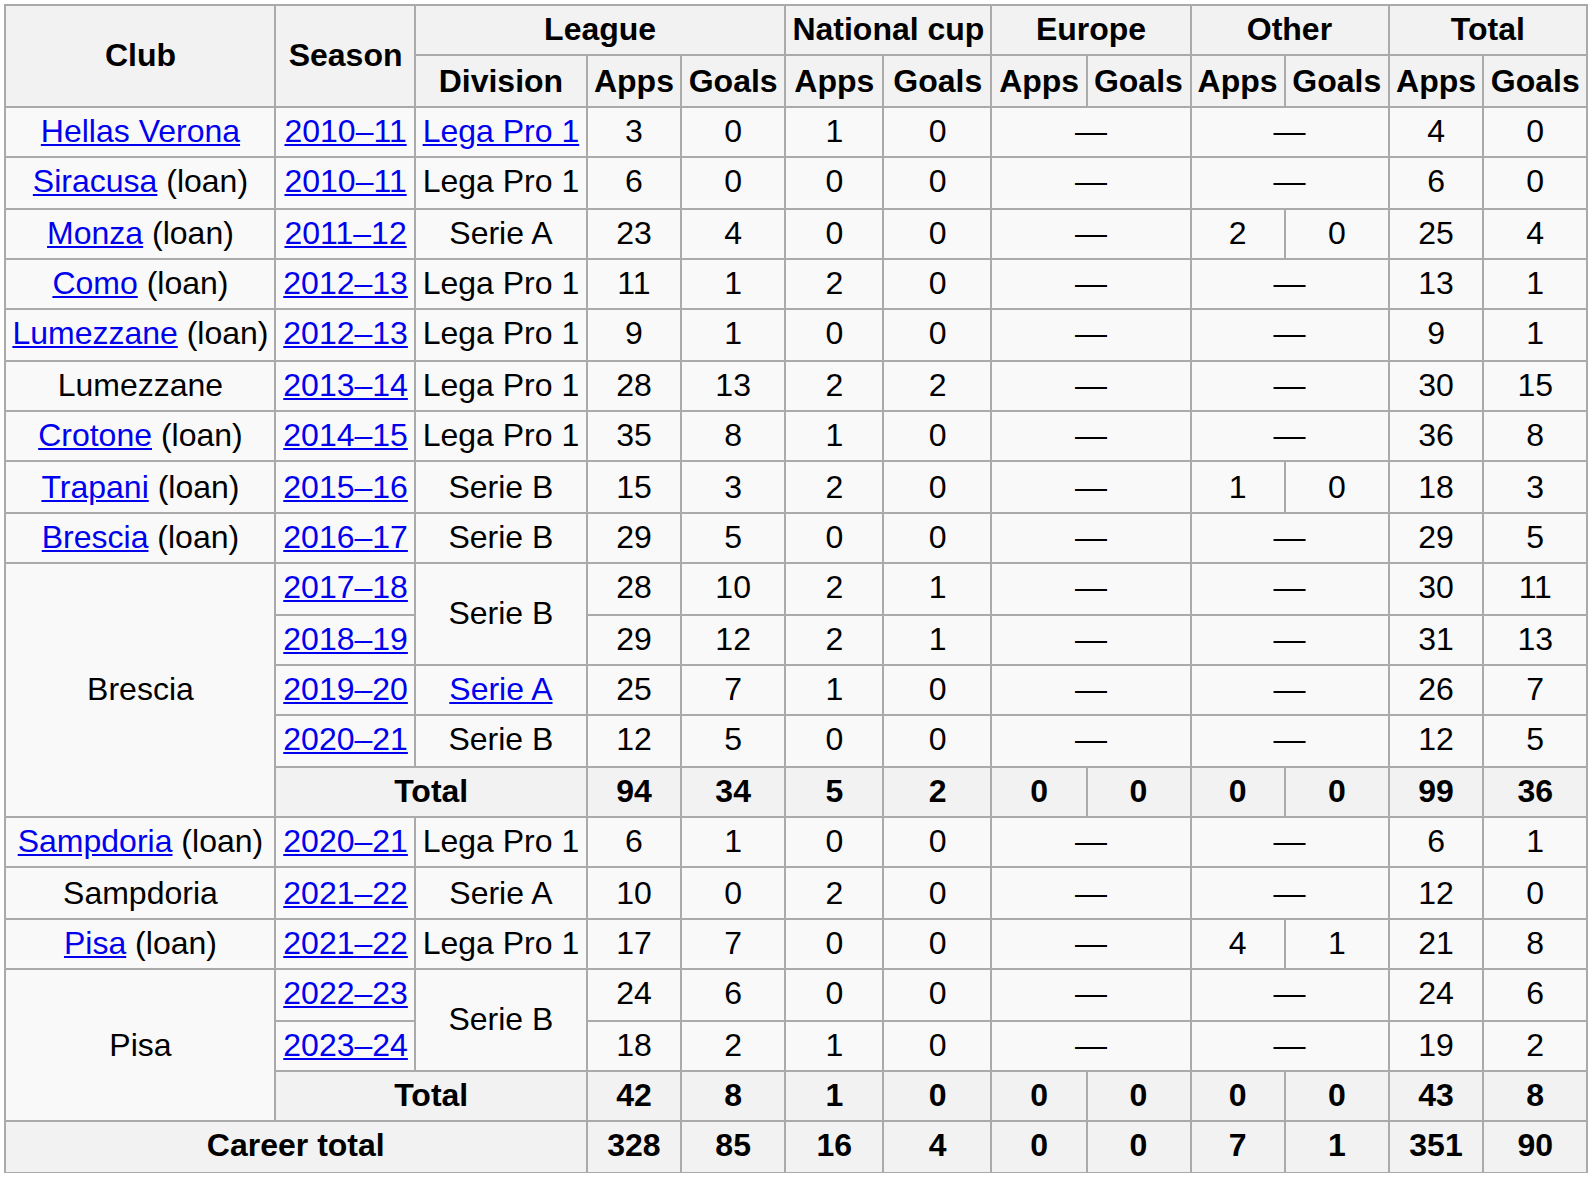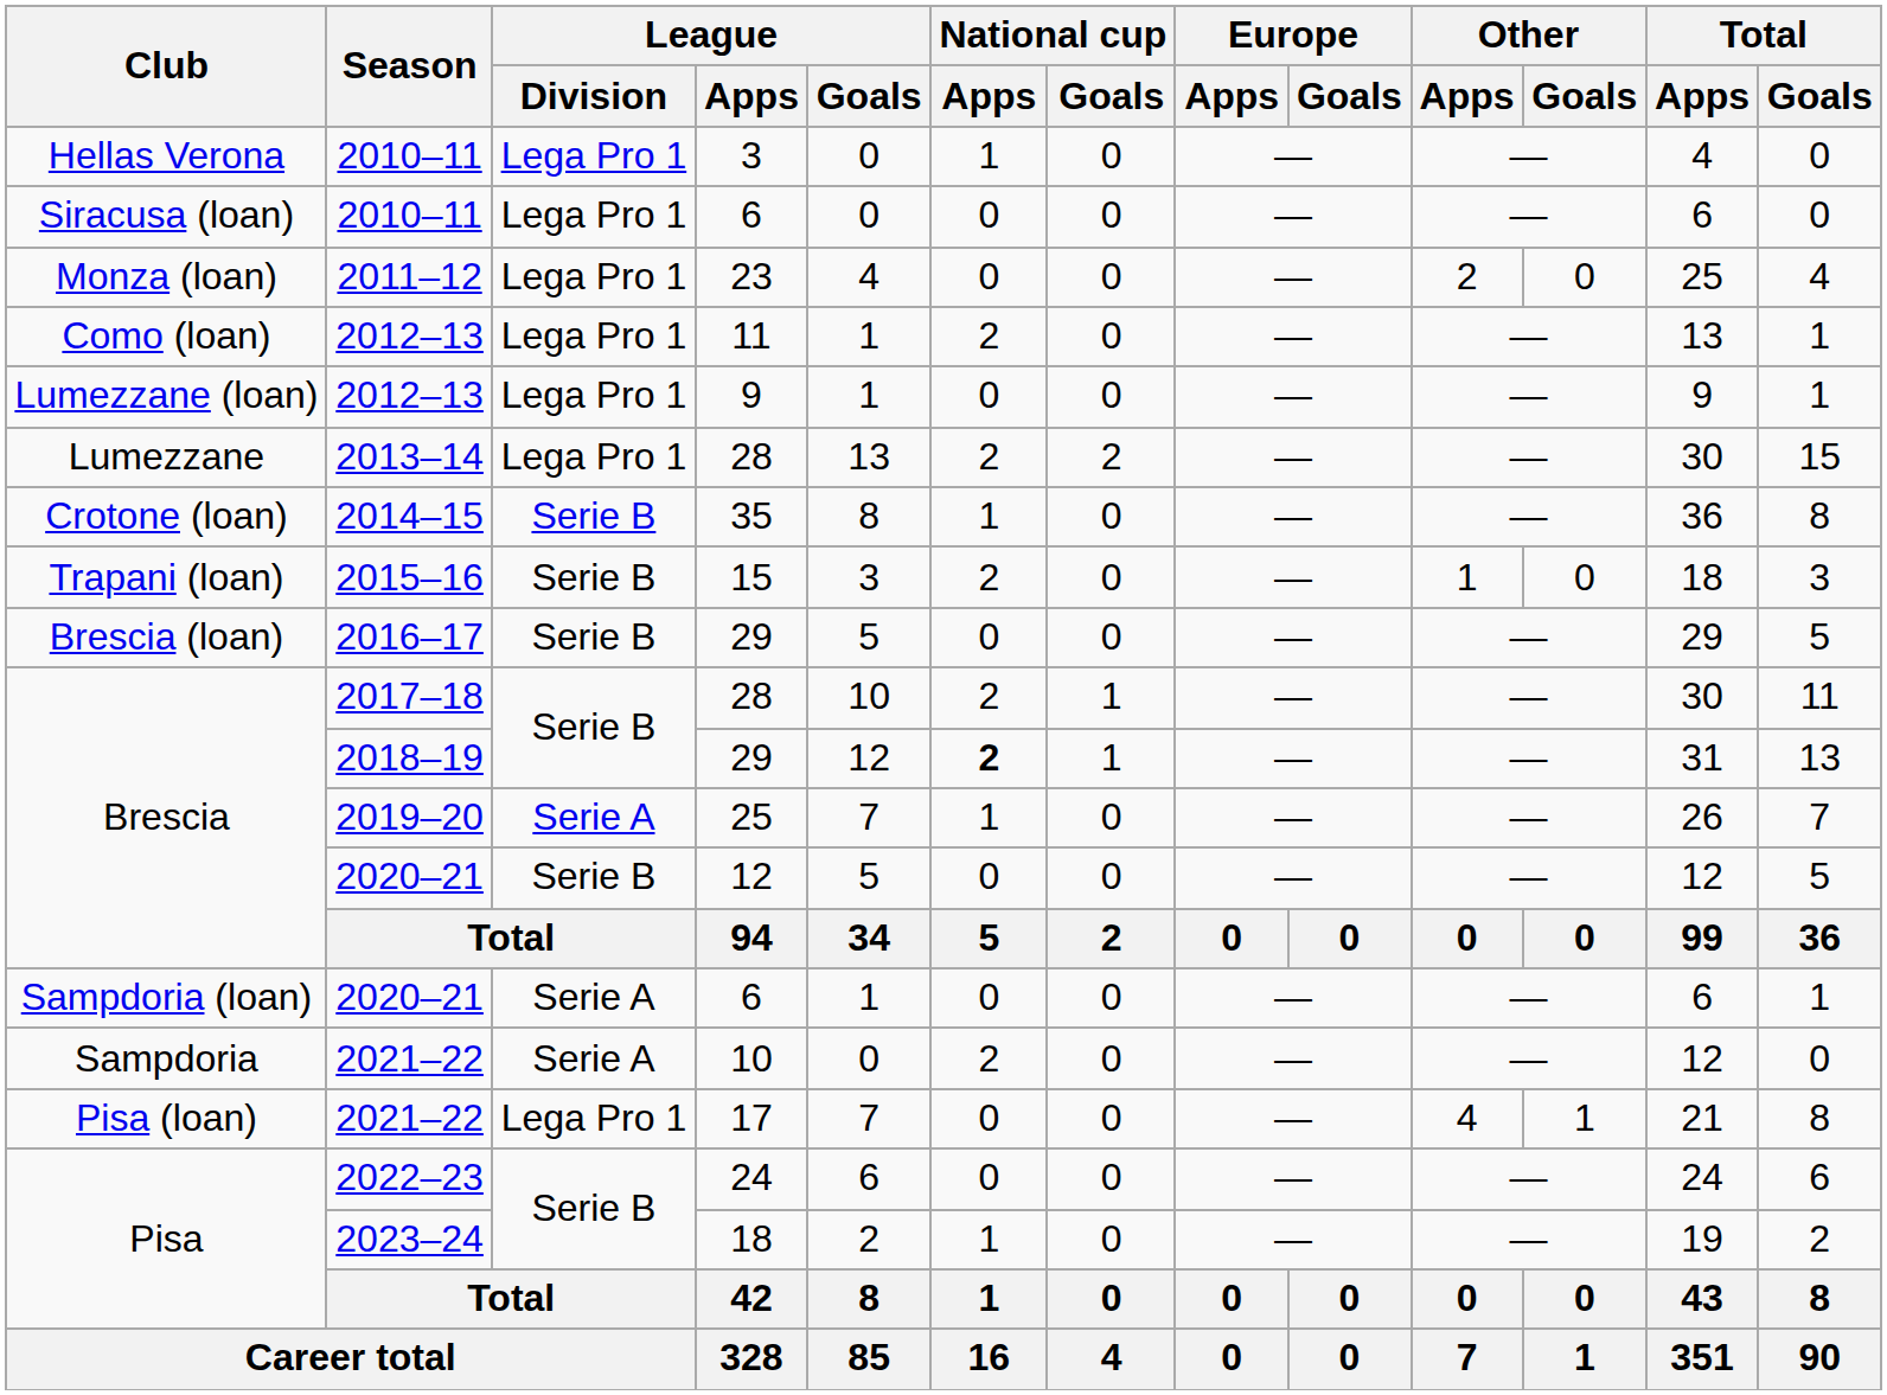 <table class="wikitable" style="text-align:center">
 <tr>
 <th rowspan="2">Club</th>
 <th rowspan="2">Season</th>
 <th colspan="3">League</th>
 <th colspan="2">National cup</th>
 <th colspan="2">Europe</th>
 <th colspan="2">Other</th>
 <th colspan="2">Total</th>
 </tr>
 <tr>
 <th>Division</th>
 <th>Apps</th>
 <th>Goals</th>
 <th>Apps</th>
 <th>Goals</th>
 <th>Apps</th>
 <th>Goals</th>
 <th>Apps</th>
 <th>Goals</th>
 <th>Apps</th>
 <th>Goals</th>
 </tr>
 <tr>
 <td><a href='#'>Hellas Verona</a></td>
 <td><a href='#'>2010–11</a></td>
 <td><a href='#'>Lega Pro 1</a></td>
 <td>3</td>
 <td>0</td>
 <td>1</td>
 <td>0</td>
 <td colspan="2">—</td>
 <td colspan="2">—</td>
 <td>4</td>
 <td>0</td>
 </tr>
 <tr>
 <td><a href='#'>Siracusa</a> (loan)</td>
 <td><a href='#'>2010–11</a></td>
 <td>Lega Pro 1</td>
 <td>6</td>
 <td>0</td>
 <td>0</td>
 <td>0</td>
 <td colspan="2">—</td>
 <td colspan="2">—</td>
 <td>6</td>
 <td>0</td>
 </tr>
 <tr>
 <td><a href='#'>Monza</a> (loan)</td>
 <td><a href='#'>2011–12</a></td>
-<td>Serie A</td>
+<td>Lega Pro 1</td>
 <td>23</td>
 <td>4</td>
 <td>0</td>
 <td>0</td>
 <td colspan="2">—</td>
 <td>2</td>
 <td>0</td>
 <td>25</td>
 <td>4</td>
 </tr>
 <tr>
 <td><a href='#'>Como</a> (loan)</td>
 <td><a href='#'>2012–13</a></td>
 <td>Lega Pro 1</td>
 <td>11</td>
 <td>1</td>
 <td>2</td>
 <td>0</td>
 <td colspan="2">—</td>
 <td colspan="2">—</td>
 <td>13</td>
 <td>1</td>
 </tr>
 <tr>
 <td><a href='#'>Lumezzane</a> (loan)</td>
 <td><a href='#'>2012–13</a></td>
 <td>Lega Pro 1</td>
 <td>9</td>
 <td>1</td>
 <td>0</td>
 <td>0</td>
 <td colspan="2">—</td>
 <td colspan="2">—</td>
 <td>9</td>
 <td>1</td>
 </tr>
 <tr>
 <td>Lumezzane</td>
 <td><a href='#'>2013–14</a></td>
 <td>Lega Pro 1</td>
 <td>28</td>
 <td>13</td>
 <td>2</td>
 <td>2</td>
 <td colspan="2">—</td>
 <td colspan="2">—</td>
 <td>30</td>
 <td>15</td>
 </tr>
 <tr>
 <td><a href='#'>Crotone</a> (loan)</td>
 <td><a href='#'>2014–15</a></td>
-<td>Lega Pro 1</td>
+<td><a href='#'>Serie B</a></td>
 <td>35</td>
 <td>8</td>
 <td>1</td>
 <td>0</td>
 <td colspan="2">—</td>
 <td colspan="2">—</td>
 <td>36</td>
 <td>8</td>
 </tr>
 <tr>
 <td><a href='#'>Trapani</a> (loan)</td>
 <td><a href='#'>2015–16</a></td>
 <td>Serie B</td>
 <td>15</td>
 <td>3</td>
 <td>2</td>
 <td>0</td>
 <td colspan="2">—</td>
 <td>1</td>
 <td>0</td>
 <td>18</td>
 <td>3</td>
 </tr>
 <tr>
 <td><a href='#'>Brescia</a> (loan)</td>
 <td><a href='#'>2016–17</a></td>
 <td>Serie B</td>
 <td>29</td>
 <td>5</td>
 <td>0</td>
 <td>0</td>
 <td colspan="2">—</td>
 <td colspan="2">—</td>
 <td>29</td>
 <td>5</td>
 </tr>
 <tr>
 <td rowspan="5">Brescia</td>
 <td><a href='#'>2017–18</a></td>
 <td rowspan="2">Serie B</td>
 <td>28</td>
 <td>10</td>
 <td>2</td>
 <td>1</td>
 <td colspan="2">—</td>
 <td colspan="2">—</td>
 <td>30</td>
 <td>11</td>
 </tr>
 <tr>
 <td><a href='#'>2018–19</a></td>
 <td>29</td>
 <td>12</td>
-<td>2</td>
+<td><strong>2</strong></td>
 <td>1</td>
 <td colspan="2">—</td>
 <td colspan="2">—</td>
 <td>31</td>
 <td>13</td>
 </tr>
 <tr>
 <td><a href='#'>2019–20</a></td>
 <td><a href='#'>Serie A</a></td>
 <td>25</td>
 <td>7</td>
 <td>1</td>
 <td>0</td>
 <td colspan="2">—</td>
 <td colspan="2">—</td>
 <td>26</td>
 <td>7</td>
 </tr>
 <tr>
 <td><a href='#'>2020–21</a></td>
 <td>Serie B</td>
 <td>12</td>
 <td>5</td>
 <td>0</td>
 <td>0</td>
 <td colspan="2">—</td>
 <td colspan="2">—</td>
 <td>12</td>
 <td>5</td>
 </tr>
 <tr>
 <th colspan="2">Total</th>
 <th>94</th>
 <th>34</th>
 <th>5</th>
 <th>2</th>
 <th>0</th>
 <th>0</th>
 <th>0</th>
 <th>0</th>
 <th>99</th>
 <th>36</th>
 </tr>
 <tr>
 <td><a href='#'>Sampdoria</a> (loan)</td>
 <td><a href='#'>2020–21</a></td>
-<td>Lega Pro 1</td>
+<td>Serie A</td>
 <td>6</td>
 <td>1</td>
 <td>0</td>
 <td>0</td>
 <td colspan="2">—</td>
 <td colspan="2">—</td>
 <td>6</td>
 <td>1</td>
 </tr>
 <tr>
 <td>Sampdoria</td>
 <td><a href='#'>2021–22</a></td>
 <td>Serie A</td>
 <td>10</td>
 <td>0</td>
 <td>2</td>
 <td>0</td>
 <td colspan="2">—</td>
 <td colspan="2">—</td>
 <td>12</td>
 <td>0</td>
 </tr>
 <tr>
 <td><a href='#'>Pisa</a> (loan)</td>
 <td><a href='#'>2021–22</a></td>
 <td>Lega Pro 1</td>
 <td>17</td>
 <td>7</td>
 <td>0</td>
 <td>0</td>
 <td colspan="2">—</td>
 <td>4</td>
 <td>1</td>
 <td>21</td>
 <td>8</td>
 </tr>
 <tr>
 <td rowspan="3">Pisa</td>
 <td><a href='#'>2022–23</a></td>
 <td rowspan="2">Serie B</td>
 <td>24</td>
 <td>6</td>
 <td>0</td>
 <td>0</td>
 <td colspan="2">—</td>
 <td colspan="2">—</td>
 <td>24</td>
 <td>6</td>
 </tr>
 <tr>
 <td><a href='#'>2023–24</a></td>
 <td>18</td>
 <td>2</td>
 <td>1</td>
 <td>0</td>
 <td colspan="2">—</td>
 <td colspan="2">—</td>
 <td>19</td>
 <td>2</td>
 </tr>
 <tr>
 <th colspan="2">Total</th>
 <th>42</th>
 <th>8</th>
 <th>1</th>
 <th>0</th>
 <th>0</th>
 <th>0</th>
 <th>0</th>
 <th>0</th>
 <th>43</th>
 <th>8</th>
 </tr>
 <tr>
 <th colspan="3">Career total</th>
 <th>328</th>
 <th>85</th>
 <th>16</th>
 <th>4</th>
 <th>0</th>
 <th>0</th>
 <th>7</th>
 <th>1</th>
 <th>351</th>
 <th>90</th>
 </tr>
 </table>
